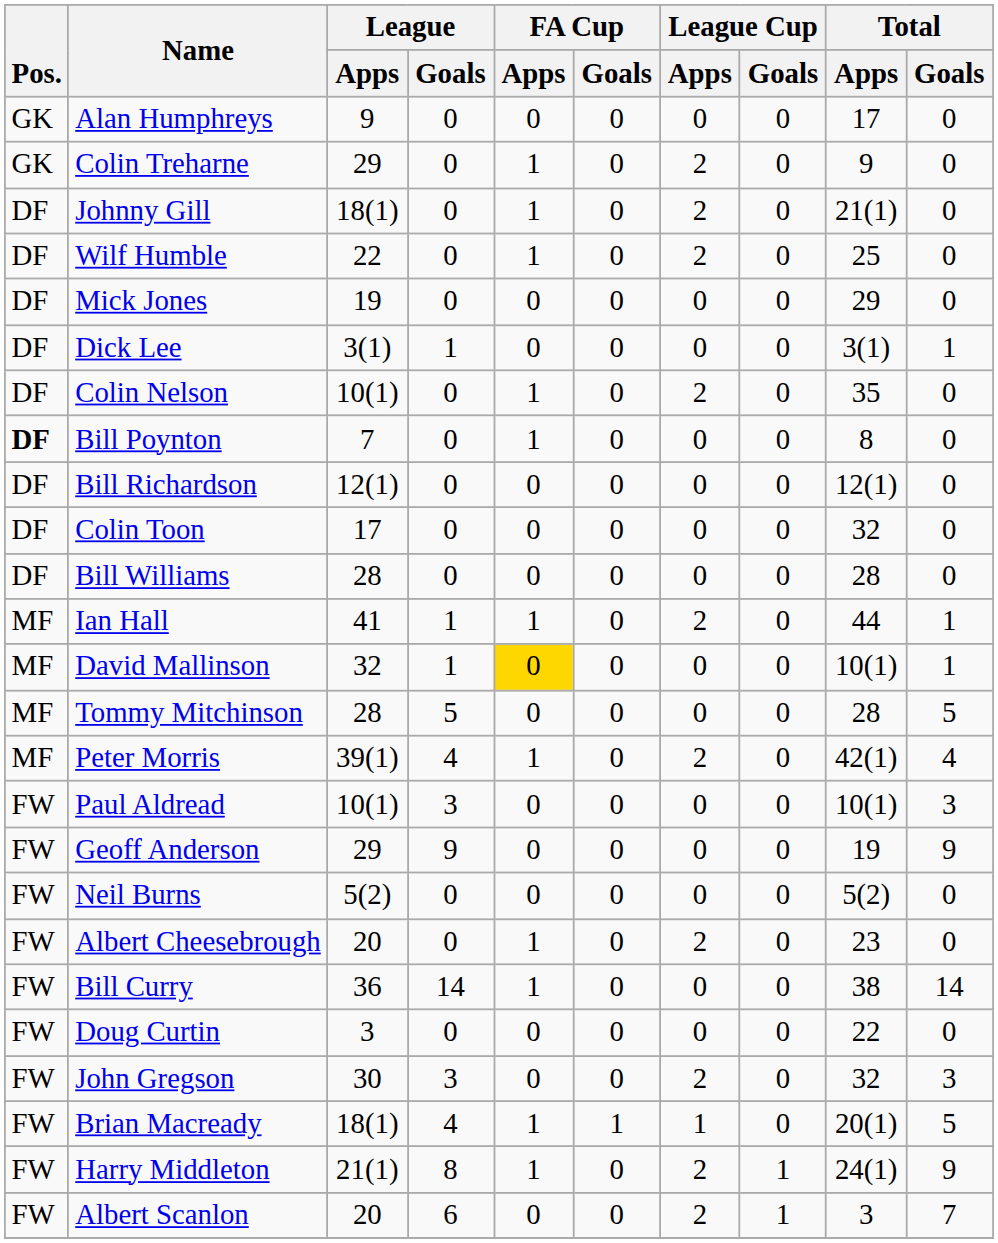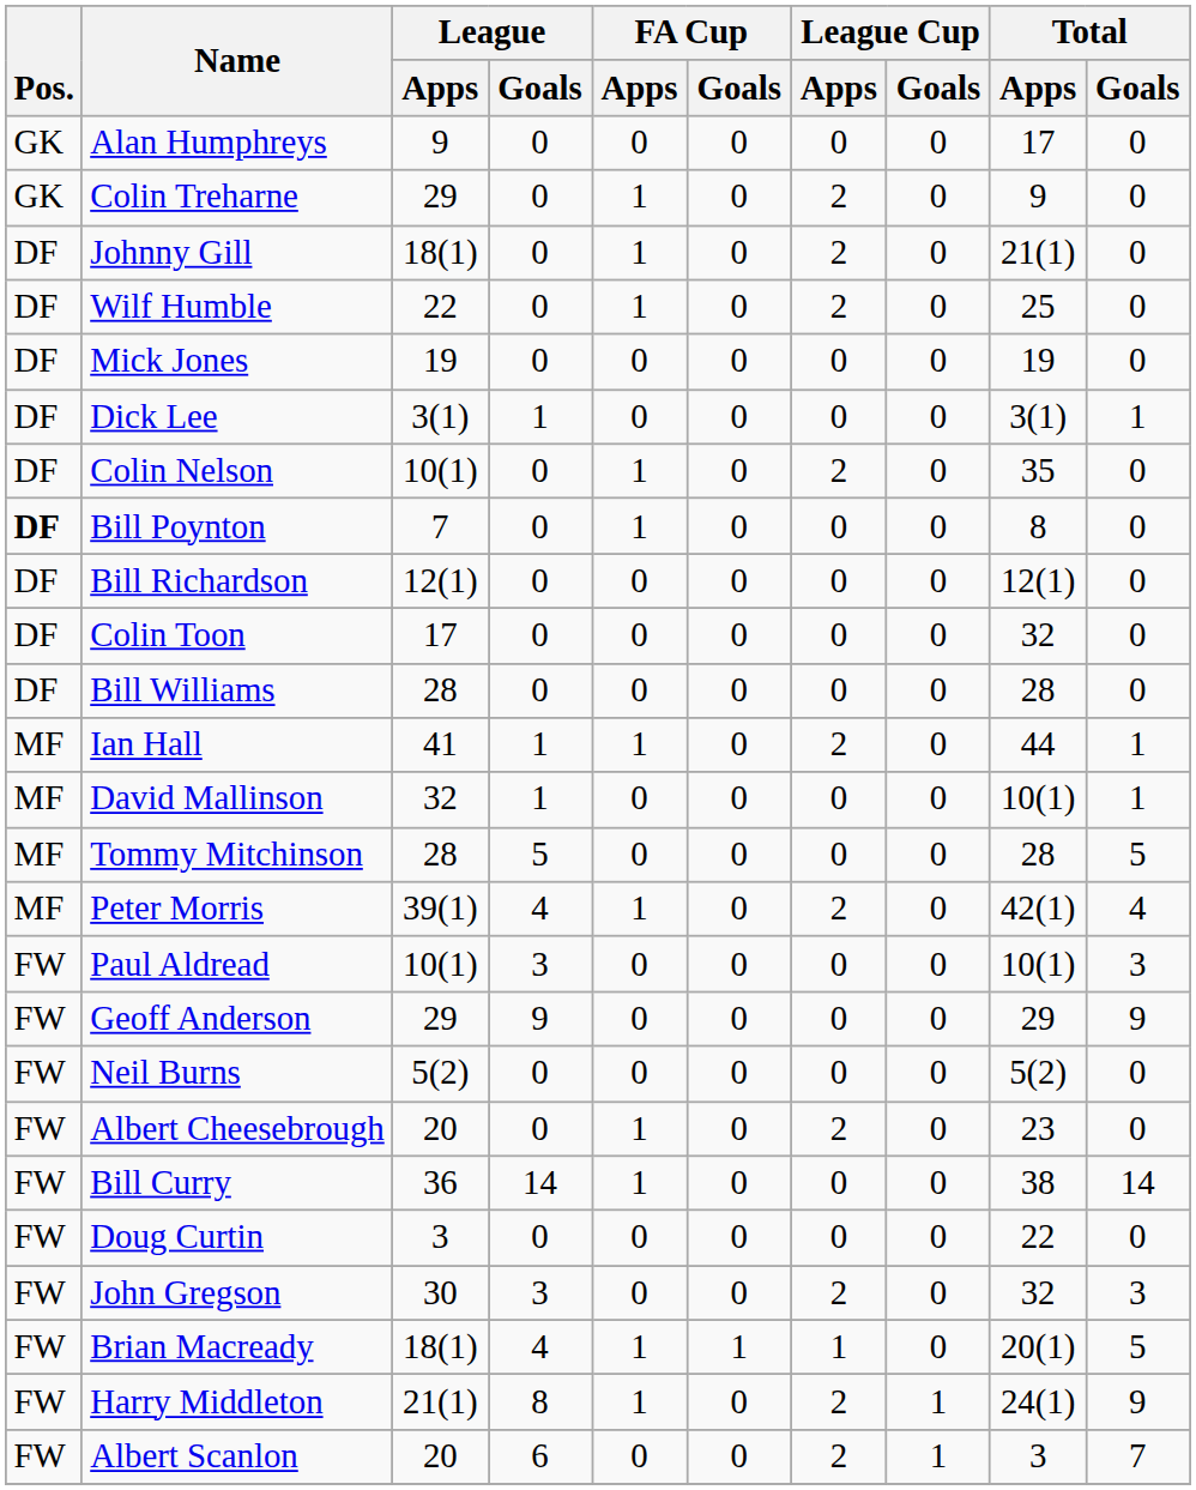 <table class="wikitable" style="text-align:center">
 <tr>
 <th rowspan="2" valign="bottom">Pos.</th>
 <th rowspan="2">Name</th>
 <th colspan="2" width="85">League</th>
 <th colspan="2" width="85">FA Cup</th>
 <th colspan="2" width="85">League Cup</th>
 <th colspan="2" width="85">Total</th>
 </tr>
 <tr>
 <th>Apps</th>
 <th>Goals</th>
 <th>Apps</th>
 <th>Goals</th>
 <th>Apps</th>
 <th>Goals</th>
 <th>Apps</th>
 <th>Goals</th>
 </tr>
 <tr>
 <td align="left">GK</td>
 <td align="left"> <a href='#'>Alan Humphreys</a></td>
 <td>9</td>
 <td>0</td>
 <td>0</td>
 <td>0</td>
 <td>0</td>
 <td>0</td>
 <td>17</td>
 <td>0</td>
 </tr>
 <tr>
 <td align="left">GK</td>
 <td align="left"> <a href='#'>Colin Treharne</a></td>
 <td>29</td>
 <td>0</td>
 <td>1</td>
 <td>0</td>
 <td>2</td>
 <td>0</td>
 <td>9</td>
 <td>0</td>
 </tr>
 <tr>
 <td align="left">DF</td>
 <td align="left"> <a href='#'>Johnny Gill</a></td>
 <td>18(1)</td>
 <td>0</td>
 <td>1</td>
 <td>0</td>
 <td>2</td>
 <td>0</td>
 <td>21(1)</td>
 <td>0</td>
 </tr>
 <tr>
 <td align="left">DF</td>
 <td align="left"> <a href='#'>Wilf Humble</a></td>
 <td>22</td>
 <td>0</td>
 <td>1</td>
 <td>0</td>
 <td>2</td>
 <td>0</td>
 <td>25</td>
 <td>0</td>
 </tr>
 <tr>
 <td align="left">DF</td>
 <td align="left"> <a href='#'>Mick Jones</a></td>
 <td>19</td>
 <td>0</td>
 <td>0</td>
 <td>0</td>
 <td>0</td>
 <td>0</td>
-<td>29</td>
+<td>19</td>
 <td>0</td>
 </tr>
 <tr>
 <td align="left">DF</td>
 <td align="left"> <a href='#'>Dick Lee</a></td>
 <td>3(1)</td>
 <td>1</td>
 <td>0</td>
 <td>0</td>
 <td>0</td>
 <td>0</td>
 <td>3(1)</td>
 <td>1</td>
 </tr>
 <tr>
 <td align="left">DF</td>
 <td align="left"> <a href='#'>Colin Nelson</a></td>
 <td>10(1)</td>
 <td>0</td>
 <td>1</td>
 <td>0</td>
 <td>2</td>
 <td>0</td>
 <td>35</td>
 <td>0</td>
 </tr>
 <tr>
 <td align="left"><strong>DF</strong></td>
 <td align="left"> <a href='#'>Bill Poynton</a></td>
 <td>7</td>
 <td>0</td>
 <td>1</td>
 <td>0</td>
 <td>0</td>
 <td>0</td>
 <td>8</td>
 <td>0</td>
 </tr>
 <tr>
 <td align="left">DF</td>
 <td align="left"> <a href='#'>Bill Richardson</a></td>
 <td>12(1)</td>
 <td>0</td>
 <td>0</td>
 <td>0</td>
 <td>0</td>
 <td>0</td>
 <td>12(1)</td>
 <td>0</td>
 </tr>
 <tr>
 <td align="left">DF</td>
 <td align="left"> <a href='#'>Colin Toon</a></td>
 <td>17</td>
 <td>0</td>
 <td>0</td>
 <td>0</td>
 <td>0</td>
 <td>0</td>
 <td>32</td>
 <td>0</td>
 </tr>
 <tr>
 <td align="left">DF</td>
 <td align="left"> <a href='#'>Bill Williams</a></td>
 <td>28</td>
 <td>0</td>
 <td>0</td>
 <td>0</td>
 <td>0</td>
 <td>0</td>
 <td>28</td>
 <td>0</td>
 </tr>
 <tr>
 <td align="left">MF</td>
 <td align="left"> <a href='#'>Ian Hall</a></td>
 <td>41</td>
 <td>1</td>
 <td>1</td>
 <td>0</td>
 <td>2</td>
 <td>0</td>
 <td>44</td>
 <td>1</td>
 </tr>
 <tr>
 <td align="left">MF</td>
 <td align="left"> <a href='#'>David Mallinson</a></td>
 <td>32</td>
 <td>1</td>
-<td style="background: gold;">0</td>
+<td>0</td>
 <td>0</td>
 <td>0</td>
 <td>0</td>
 <td>10(1)</td>
 <td>1</td>
 </tr>
 <tr>
 <td align="left">MF</td>
 <td align="left"> <a href='#'>Tommy Mitchinson</a></td>
 <td>28</td>
 <td>5</td>
 <td>0</td>
 <td>0</td>
 <td>0</td>
 <td>0</td>
 <td>28</td>
 <td>5</td>
 </tr>
 <tr>
 <td align="left">MF</td>
 <td align="left"> <a href='#'>Peter Morris</a></td>
 <td>39(1)</td>
 <td>4</td>
 <td>1</td>
 <td>0</td>
 <td>2</td>
 <td>0</td>
 <td>42(1)</td>
 <td>4</td>
 </tr>
 <tr>
 <td align="left">FW</td>
 <td align="left"> <a href='#'>Paul Aldread</a></td>
 <td>10(1)</td>
 <td>3</td>
 <td>0</td>
 <td>0</td>
 <td>0</td>
 <td>0</td>
 <td>10(1)</td>
 <td>3</td>
 </tr>
 <tr>
 <td align="left">FW</td>
 <td align="left"> <a href='#'>Geoff Anderson</a></td>
 <td>29</td>
 <td>9</td>
 <td>0</td>
 <td>0</td>
 <td>0</td>
 <td>0</td>
-<td>19</td>
+<td>29</td>
 <td>9</td>
 </tr>
 <tr>
 <td align="left">FW</td>
 <td align="left"> <a href='#'>Neil Burns</a></td>
 <td>5(2)</td>
 <td>0</td>
 <td>0</td>
 <td>0</td>
 <td>0</td>
 <td>0</td>
 <td>5(2)</td>
 <td>0</td>
 </tr>
 <tr>
 <td align="left">FW</td>
 <td align="left"> <a href='#'>Albert Cheesebrough</a></td>
 <td>20</td>
 <td>0</td>
 <td>1</td>
 <td>0</td>
 <td>2</td>
 <td>0</td>
 <td>23</td>
 <td>0</td>
 </tr>
 <tr>
 <td align="left">FW</td>
 <td align="left"> <a href='#'>Bill Curry</a></td>
 <td>36</td>
 <td>14</td>
 <td>1</td>
 <td>0</td>
 <td>0</td>
 <td>0</td>
 <td>38</td>
 <td>14</td>
 </tr>
 <tr>
 <td align="left">FW</td>
 <td align="left"> <a href='#'>Doug Curtin</a></td>
 <td>3</td>
 <td>0</td>
 <td>0</td>
 <td>0</td>
 <td>0</td>
 <td>0</td>
 <td>22</td>
 <td>0</td>
 </tr>
 <tr>
 <td align="left">FW</td>
 <td align="left"> <a href='#'>John Gregson</a></td>
 <td>30</td>
 <td>3</td>
 <td>0</td>
 <td>0</td>
 <td>2</td>
 <td>0</td>
 <td>32</td>
 <td>3</td>
 </tr>
 <tr>
 <td align="left">FW</td>
 <td align="left"> <a href='#'>Brian Macready</a></td>
 <td>18(1)</td>
 <td>4</td>
 <td>1</td>
 <td>1</td>
 <td>1</td>
 <td>0</td>
 <td>20(1)</td>
 <td>5</td>
 </tr>
 <tr>
 <td align="left">FW</td>
 <td align="left"> <a href='#'>Harry Middleton</a></td>
 <td>21(1)</td>
 <td>8</td>
 <td>1</td>
 <td>0</td>
 <td>2</td>
 <td>1</td>
 <td>24(1)</td>
 <td>9</td>
 </tr>
 <tr>
 <td align="left">FW</td>
 <td align="left"> <a href='#'>Albert Scanlon</a></td>
 <td>20</td>
 <td>6</td>
 <td>0</td>
 <td>0</td>
 <td>2</td>
 <td>1</td>
 <td>3</td>
 <td>7</td>
 </tr>
 <tr>
 </tr>
 </table>
